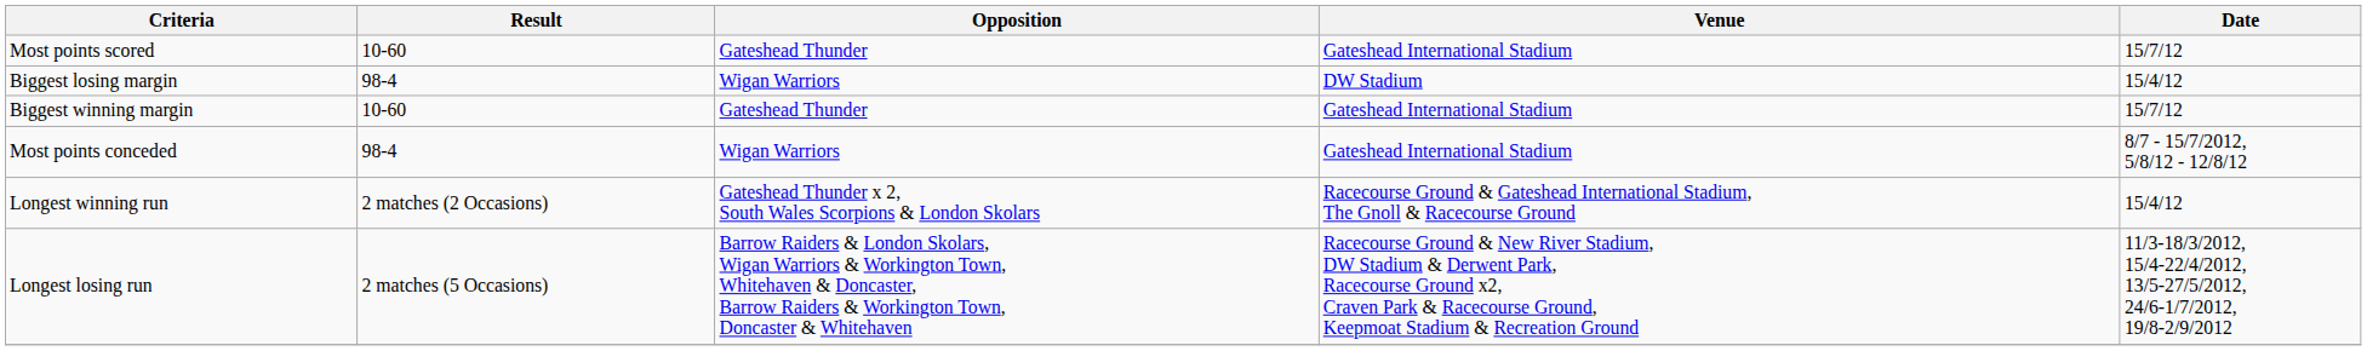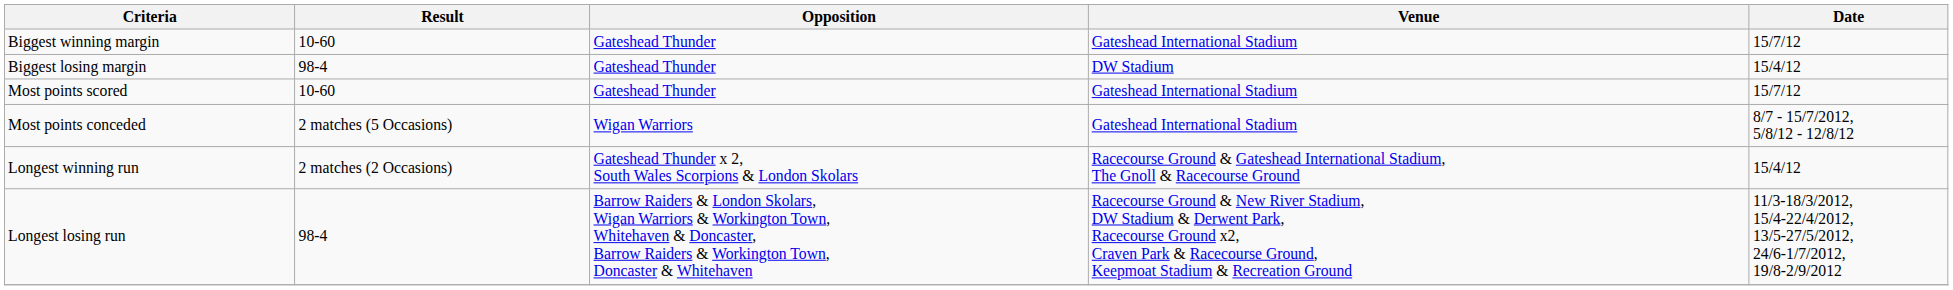 <table class="wikitable" width="100%">
 <tr>
 <th>Criteria</th>
 <th>Result</th>
 <th>Opposition</th>
 <th>Venue</th>
 <th>Date</th>
 </tr>
 <tr>
-<td>Most points scored</td>
+<td>Biggest winning margin</td>
 <td>10-60</td>
 <td><a href='#'>Gateshead Thunder</a></td>
 <td><a href='#'>Gateshead International Stadium</a></td>
 <td>15/7/12</td>
 </tr>
 <tr>
 <td>Biggest losing margin</td>
 <td>98-4</td>
-<td><a href='#'>Wigan Warriors</a></td>
+<td><a href='#'>Gateshead Thunder</a></td>
 <td><a href='#'>DW Stadium</a></td>
 <td>15/4/12</td>
 </tr>
 <tr>
-<td>Biggest winning margin</td>
+<td>Most points scored</td>
 <td>10-60</td>
 <td><a href='#'>Gateshead Thunder</a></td>
 <td><a href='#'>Gateshead International Stadium</a></td>
 <td>15/7/12</td>
 </tr>
 <tr>
 <td>Most points conceded</td>
-<td>98-4</td>
+<td>2 matches (5 Occasions)</td>
 <td><a href='#'>Wigan Warriors</a></td>
 <td><a href='#'>Gateshead International Stadium</a></td>
 <td>8/7 - 15/7/2012, <br>5/8/12 - 12/8/12</td>
 </tr>
 <tr>
 <td>Longest winning run</td>
 <td>2 matches (2 Occasions)</td>
 <td><a href='#'>Gateshead Thunder</a> x 2, <br><a href='#'>South Wales Scorpions</a> & <a href='#'>London Skolars</a></td>
 <td><a href='#'>Racecourse Ground</a> & <a href='#'>Gateshead International Stadium</a>, <br><a href='#'>The Gnoll</a> & <a href='#'>Racecourse Ground</a></td>
 <td>15/4/12</td>
 </tr>
 <tr>
 <td>Longest losing run</td>
-<td>2 matches (5 Occasions)</td>
+<td>98-4</td>
 <td><a href='#'>Barrow Raiders</a> & <a href='#'>London Skolars</a>, <br><a href='#'>Wigan Warriors</a> & <a href='#'>Workington Town</a>, <br><a href='#'>Whitehaven</a> & <a href='#'>Doncaster</a>, <br><a href='#'>Barrow Raiders</a> & <a href='#'>Workington Town</a>, <br><a href='#'>Doncaster</a> & <a href='#'>Whitehaven</a></td>
 <td><a href='#'>Racecourse Ground</a> & <a href='#'>New River Stadium</a>, <br><a href='#'>DW Stadium</a> & <a href='#'>Derwent Park</a>, <br><a href='#'>Racecourse Ground</a> x2, <br><a href='#'>Craven Park</a> & <a href='#'>Racecourse Ground</a>, <br><a href='#'>Keepmoat Stadium</a> & <a href='#'>Recreation Ground</a></td>
 <td>11/3-18/3/2012, <br>15/4-22/4/2012, <br>13/5-27/5/2012, <br>24/6-1/7/2012, <br>19/8-2/9/2012</td>
 </tr>
 <tr>
 </tr>
 </table>
